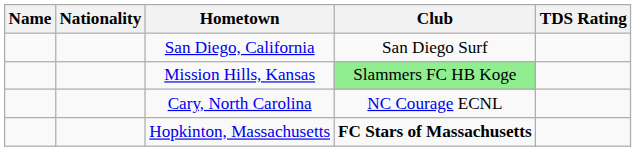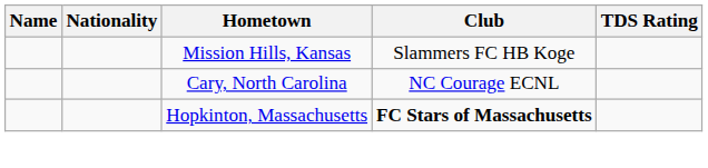 <table class="wikitable" style="font-size:90%; text-align: center;" border="1">
 <tr>
 <th>Name</th>
 <th>Nationality</th>
 <th>Hometown</th>
 <th>Club</th>
 <th>TDS Rating</th>
 </tr>
 <tr>
 <td></td>
 <td></td>
-<td><a href='#'>San Diego, California</a></td>
-<td>San Diego Surf</td>
-<td></td>
-</tr>
-<tr>
-<td></td>
-<td></td>
 <td><a href='#'>Mission Hills, Kansas</a></td>
-<td style="background: lightgreen;">Slammers FC HB Koge</td>
+<td>Slammers FC HB Koge</td>
 <td></td>
 </tr>
 <tr>
 <td></td>
 <td></td>
 <td><a href='#'>Cary, North Carolina</a></td>
 <td><a href='#'>NC Courage</a> ECNL</td>
 <td></td>
 </tr>
 <tr>
 <td></td>
 <td></td>
 <td><a href='#'>Hopkinton, Massachusetts</a></td>
 <td><strong>FC Stars of Massachusetts</strong></td>
 <td></td>
 </tr>
 </table>
